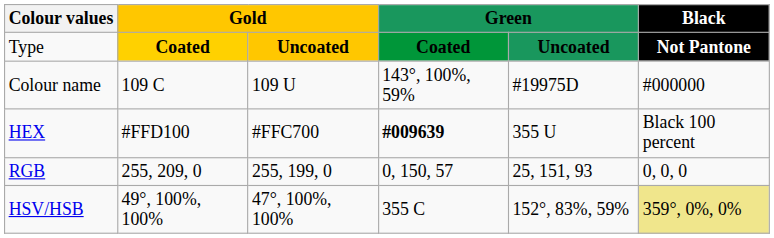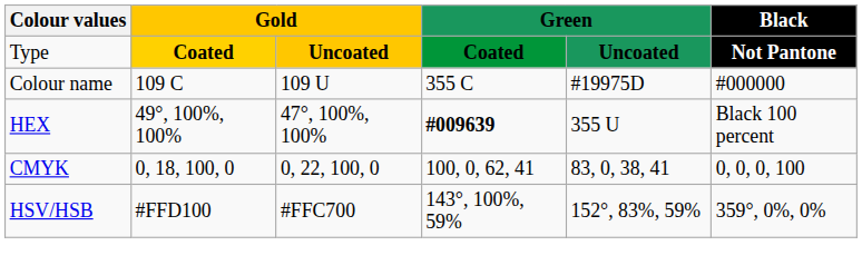 <table class="wikitable">
 <tr>
 <th>Colour values</th>
 <th colspan="2" style="background:#FFC700; width:110px; color:Black">Gold</th>
 <th colspan="2" style="background:#19975D; width:110px; color:Black">Green</th>
 <th style="background:#000000; width:110px; color:White">Black</th>
 </tr>
 <tr>
 <td>Type</td>
 <th style="background:#FFD100; width:110px; color:Black">Coated</th>
 <th style="background:#FFC700; width:110px; color:Black">Uncoated</th>
 <th style="background:#009639; width:110px; color:Black">Coated</th>
 <th style="background:#19975D; width:110px; color:Black">Uncoated</th>
 <th style="background:#000000; width:110px; color:White">Not Pantone</th>
 </tr>
 <tr>
 <td>Colour name</td>
 <td>109 C</td>
 <td>109 U</td>
-<td>143°, 100%, 59%</td>
+<td>355 C</td>
 <td>#19975D</td>
 <td>#000000</td>
 </tr>
 <tr>
 <td><a href='#'>HEX</a></td>
-<td>#FFD100</td>
-<td>#FFC700</td>
+<td>49°, 100%, 100%</td>
+<td>47°, 100%, 100%</td>
 <td><strong>#009639</strong></td>
 <td>355 U</td>
 <td>Black 100 percent</td>
 </tr>
 <tr>
-<td><a href='#'>RGB</a></td>
-<td>255, 209, 0</td>
-<td>255, 199, 0</td>
-<td>0, 150, 57</td>
-<td>25, 151, 93</td>
-<td>0, 0, 0</td>
+<td><a href='#'>CMYK</a></td>
+<td>0, 18, 100, 0</td>
+<td>0, 22, 100, 0</td>
+<td>100, 0, 62, 41</td>
+<td>83, 0, 38, 41</td>
+<td>0, 0, 0, 100</td>
 </tr>
 <tr>
 <td><a href='#'>HSV/HSB</a></td>
-<td>49°, 100%, 100%</td>
-<td>47°, 100%, 100%</td>
-<td>355 C</td>
+<td>#FFD100</td>
+<td>#FFC700</td>
+<td>143°, 100%, 59%</td>
 <td>152°, 83%, 59%</td>
-<td style="background: khaki;">359°, 0%, 0%</td>
+<td>359°, 0%, 0%</td>
 </tr>
 </table>
